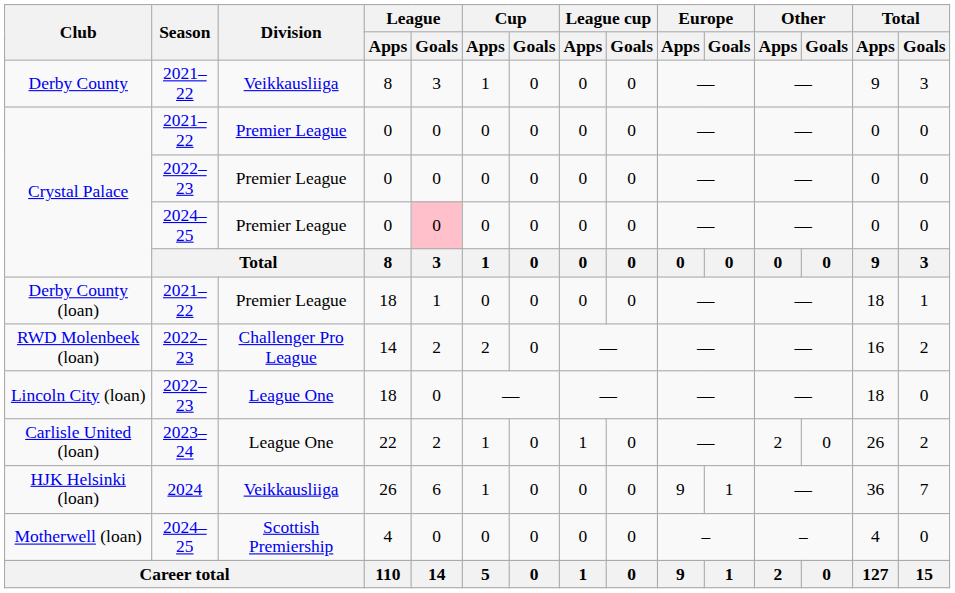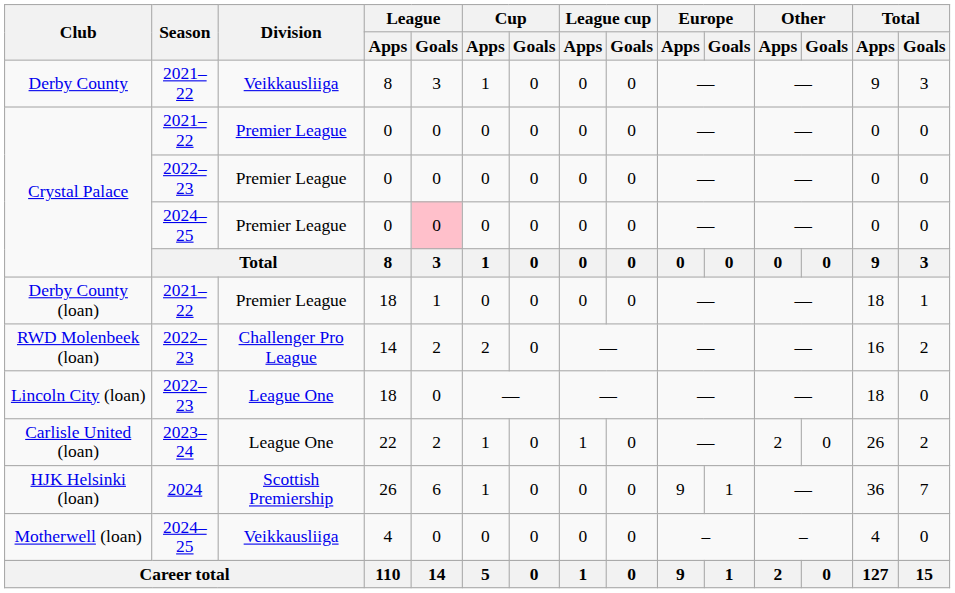 <table class="wikitable" style="text-align:center">
 <tr>
 <th rowspan="2">Club</th>
 <th rowspan="2">Season</th>
 <th rowspan="2">Division</th>
 <th colspan="2">League</th>
 <th colspan="2">Cup</th>
 <th colspan="2">League cup</th>
 <th colspan="2">Europe</th>
 <th colspan="2">Other</th>
 <th colspan="2">Total</th>
 </tr>
 <tr>
 <th>Apps</th>
 <th>Goals</th>
 <th>Apps</th>
 <th>Goals</th>
 <th>Apps</th>
 <th>Goals</th>
 <th>Apps</th>
 <th>Goals</th>
 <th>Apps</th>
 <th>Goals</th>
 <th>Apps</th>
 <th>Goals</th>
 </tr>
 <tr>
 <td><a href='#'>Derby County</a></td>
 <td><a href='#'>2021–22</a></td>
 <td><a href='#'>Veikkausliiga</a></td>
 <td>8</td>
 <td>3</td>
 <td>1</td>
 <td>0</td>
 <td>0</td>
 <td>0</td>
 <td colspan=2>—</td>
 <td colspan=2>—</td>
 <td>9</td>
 <td>3</td>
 </tr>
 <tr>
 <td rowspan="4"><a href='#'>Crystal Palace</a></td>
 <td><a href='#'>2021–22</a></td>
 <td><a href='#'>Premier League</a></td>
 <td>0</td>
 <td>0</td>
 <td>0</td>
 <td>0</td>
 <td>0</td>
 <td>0</td>
 <td colspan=2>—</td>
 <td colspan=2>—</td>
 <td>0</td>
 <td>0</td>
 </tr>
 <tr>
 <td><a href='#'>2022–23</a></td>
 <td>Premier League</td>
 <td>0</td>
 <td>0</td>
 <td>0</td>
 <td>0</td>
 <td>0</td>
 <td>0</td>
 <td colspan=2>—</td>
 <td colspan=2>—</td>
 <td>0</td>
 <td>0</td>
 </tr>
 <tr>
 <td><a href='#'>2024–25</a></td>
 <td>Premier League</td>
 <td>0</td>
 <td style="background: pink;">0</td>
 <td>0</td>
 <td>0</td>
 <td>0</td>
 <td>0</td>
 <td colspan=2>—</td>
 <td colspan=2>—</td>
 <td>0</td>
 <td>0</td>
 </tr>
 <tr>
 <th colspan="2">Total</th>
 <th>8</th>
 <th>3</th>
 <th>1</th>
 <th>0</th>
 <th>0</th>
 <th>0</th>
 <th>0</th>
 <th>0</th>
 <th>0</th>
 <th>0</th>
 <th>9</th>
 <th>3</th>
 </tr>
 <tr>
 <td><a href='#'>Derby County</a> (loan)</td>
 <td><a href='#'>2021–22</a></td>
 <td>Premier League</td>
 <td>18</td>
 <td>1</td>
 <td>0</td>
 <td>0</td>
 <td>0</td>
 <td>0</td>
 <td colspan=2>—</td>
 <td colspan=2>—</td>
 <td>18</td>
 <td>1</td>
 </tr>
 <tr>
 <td><a href='#'>RWD Molenbeek</a> (loan)</td>
 <td><a href='#'>2022–23</a></td>
 <td><a href='#'>Challenger Pro League</a></td>
 <td>14</td>
 <td>2</td>
 <td>2</td>
 <td>0</td>
 <td colspan=2>—</td>
 <td colspan=2>—</td>
 <td colspan=2>—</td>
 <td>16</td>
 <td>2</td>
 </tr>
 <tr>
 <td><a href='#'>Lincoln City</a> (loan)</td>
 <td><a href='#'>2022–23</a></td>
 <td><a href='#'>League One</a></td>
 <td>18</td>
 <td>0</td>
 <td colspan=2>—</td>
 <td colspan=2>—</td>
 <td colspan=2>—</td>
 <td colspan=2>—</td>
 <td>18</td>
 <td>0</td>
 </tr>
 <tr>
 <td><a href='#'>Carlisle United</a> (loan)</td>
 <td><a href='#'>2023–24</a></td>
 <td>League One</td>
 <td>22</td>
 <td>2</td>
 <td>1</td>
 <td>0</td>
 <td>1</td>
 <td>0</td>
 <td colspan=2>—</td>
 <td>2</td>
 <td>0</td>
 <td>26</td>
 <td>2</td>
 </tr>
 <tr>
 <td><a href='#'>HJK Helsinki</a> (loan)</td>
 <td><a href='#'>2024</a></td>
-<td><a href='#'>Veikkausliiga</a></td>
+<td><a href='#'>Scottish Premiership</a></td>
 <td>26</td>
 <td>6</td>
 <td>1</td>
 <td>0</td>
 <td>0</td>
 <td>0</td>
 <td>9</td>
 <td>1</td>
 <td colspan=2>—</td>
 <td>36</td>
 <td>7</td>
 </tr>
 <tr>
 <td><a href='#'>Motherwell</a> (loan)</td>
 <td><a href='#'>2024–25</a></td>
-<td><a href='#'>Scottish Premiership</a></td>
+<td><a href='#'>Veikkausliiga</a></td>
 <td>4</td>
 <td>0</td>
 <td>0</td>
 <td>0</td>
 <td>0</td>
 <td>0</td>
 <td colspan=2>–</td>
 <td colspan=2>–</td>
 <td>4</td>
 <td>0</td>
 </tr>
 <tr>
 <th colspan="3">Career total</th>
 <th>110</th>
 <th>14</th>
 <th>5</th>
 <th>0</th>
 <th>1</th>
 <th>0</th>
 <th>9</th>
 <th>1</th>
 <th>2</th>
 <th>0</th>
 <th>127</th>
 <th>15</th>
 </tr>
 </table>
